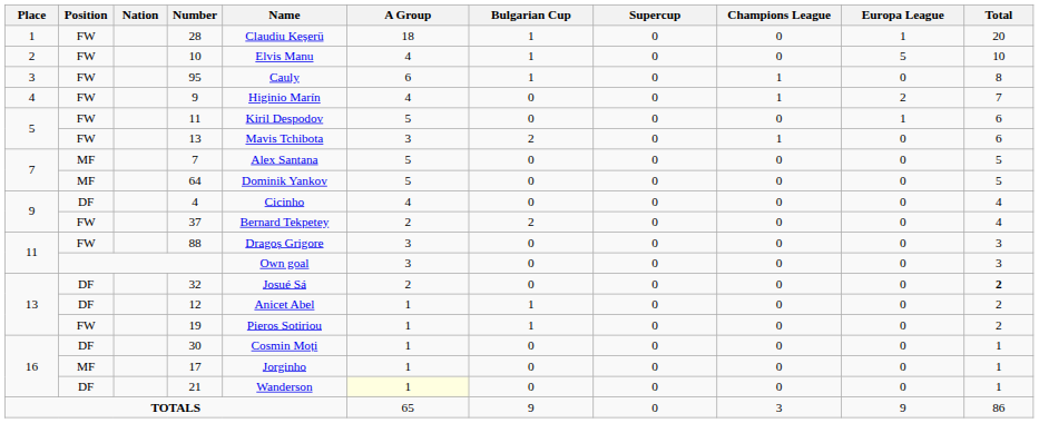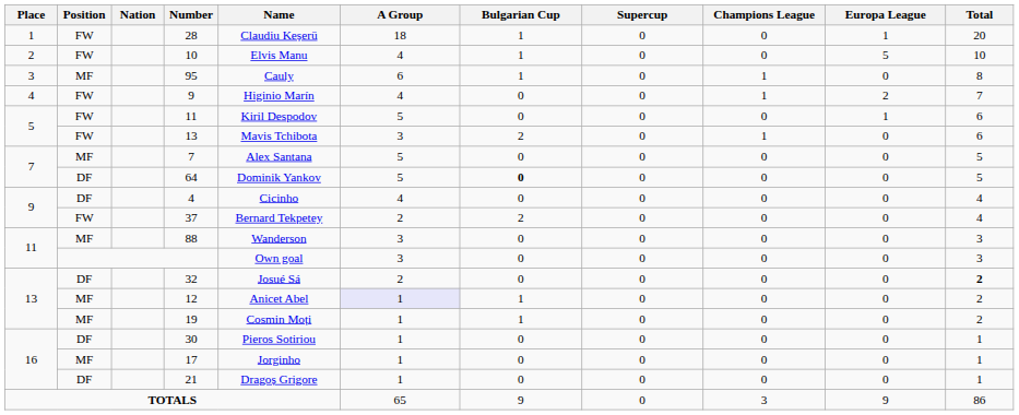 <table class="wikitable" style="font-size: 95%; text-align: center;">
 <tr>
 <th width=60>Place</th>
 <th width=60>Position</th>
 <th width=60>Nation</th>
 <th width=60>Number</th>
 <th width=150>Name</th>
 <th width=150>A Group</th>
 <th width=150>Bulgarian Cup</th>
 <th width=150>Supercup</th>
 <th width=150>Champions League</th>
 <th width=150>Europa League</th>
 <th width=80>Total</th>
 </tr>
 <tr>
 <td>1</td>
 <td>FW</td>
 <td></td>
 <td>28</td>
 <td><a href='#'>Claudiu Keșerü</a></td>
 <td>18</td>
 <td>1</td>
 <td>0</td>
 <td>0</td>
 <td>1</td>
 <td>20</td>
 </tr>
 <tr>
 <td>2</td>
 <td>FW</td>
 <td></td>
 <td>10</td>
 <td><a href='#'>Elvis Manu</a></td>
 <td>4</td>
 <td>1</td>
 <td>0</td>
 <td>0</td>
 <td>5</td>
 <td>10</td>
 </tr>
 <tr>
 <td>3</td>
-<td>FW</td>
+<td>MF</td>
 <td></td>
 <td>95</td>
 <td><a href='#'>Cauly</a></td>
 <td>6</td>
 <td>1</td>
 <td>0</td>
 <td>1</td>
 <td>0</td>
 <td>8</td>
 </tr>
 <tr>
 <td>4</td>
 <td>FW</td>
 <td></td>
 <td>9</td>
 <td><a href='#'>Higinio Marín</a></td>
 <td>4</td>
 <td>0</td>
 <td>0</td>
 <td>1</td>
 <td>2</td>
 <td>7</td>
 </tr>
 <tr>
 <td rowspan="2">5</td>
 <td>FW</td>
 <td></td>
 <td>11</td>
 <td><a href='#'>Kiril Despodov</a></td>
 <td>5</td>
 <td>0</td>
 <td>0</td>
 <td>0</td>
 <td>1</td>
 <td>6</td>
 </tr>
 <tr>
 <td>FW</td>
 <td></td>
 <td>13</td>
 <td><a href='#'>Mavis Tchibota</a></td>
 <td>3</td>
 <td>2</td>
 <td>0</td>
 <td>1</td>
 <td>0</td>
 <td>6</td>
 </tr>
 <tr>
 <td rowspan="2">7</td>
 <td>MF</td>
 <td></td>
 <td>7</td>
 <td><a href='#'>Alex Santana</a></td>
 <td>5</td>
 <td>0</td>
 <td>0</td>
 <td>0</td>
 <td>0</td>
 <td>5</td>
 </tr>
 <tr>
-<td>MF</td>
+<td>DF</td>
 <td></td>
 <td>64</td>
 <td><a href='#'>Dominik Yankov</a></td>
 <td>5</td>
-<td>0</td>
+<td><strong>0</strong></td>
 <td>0</td>
 <td>0</td>
 <td>0</td>
 <td>5</td>
 </tr>
 <tr>
 <td rowspan="2">9</td>
 <td>DF</td>
 <td></td>
 <td>4</td>
 <td><a href='#'>Cicinho</a></td>
 <td>4</td>
 <td>0</td>
 <td>0</td>
 <td>0</td>
 <td>0</td>
 <td>4</td>
 </tr>
 <tr>
 <td>FW</td>
 <td></td>
 <td>37</td>
 <td><a href='#'>Bernard Tekpetey</a></td>
 <td>2</td>
 <td>2</td>
 <td>0</td>
 <td>0</td>
 <td>0</td>
 <td>4</td>
 </tr>
 <tr>
 <td rowspan="2">11</td>
-<td>FW</td>
+<td>MF</td>
 <td></td>
 <td>88</td>
-<td><a href='#'>Dragoș Grigore</a></td>
+<td><a href='#'>Wanderson</a></td>
 <td>3</td>
 <td>0</td>
 <td>0</td>
 <td>0</td>
 <td>0</td>
 <td>3</td>
 </tr>
 <tr>
 <td colspan="3"></td>
 <td><a href='#'>Own goal</a></td>
 <td>3</td>
 <td>0</td>
 <td>0</td>
 <td>0</td>
 <td>0</td>
 <td>3</td>
 </tr>
 <tr>
 <td rowspan="3">13</td>
 <td>DF</td>
 <td></td>
 <td>32</td>
 <td><a href='#'>Josué Sá</a></td>
 <td>2</td>
 <td>0</td>
 <td>0</td>
 <td>0</td>
 <td>0</td>
 <td><strong>2</strong></td>
 </tr>
 <tr>
-<td>DF</td>
+<td>MF</td>
 <td></td>
 <td>12</td>
 <td><a href='#'>Anicet Abel</a></td>
-<td>1</td>
+<td style="background: lavender;">1</td>
 <td>1</td>
 <td>0</td>
 <td>0</td>
 <td>0</td>
 <td>2</td>
 </tr>
 <tr>
-<td>FW</td>
+<td>MF</td>
 <td></td>
 <td>19</td>
-<td><a href='#'>Pieros Sotiriou</a></td>
+<td><a href='#'>Cosmin Moți</a></td>
 <td>1</td>
 <td>1</td>
 <td>0</td>
 <td>0</td>
 <td>0</td>
 <td>2</td>
 </tr>
 <tr>
 <td rowspan="3">16</td>
 <td>DF</td>
 <td></td>
 <td>30</td>
-<td><a href='#'>Cosmin Moți</a></td>
+<td><a href='#'>Pieros Sotiriou</a></td>
 <td>1</td>
 <td>0</td>
 <td>0</td>
 <td>0</td>
 <td>0</td>
 <td>1</td>
 </tr>
 <tr>
 <td>MF</td>
 <td></td>
 <td>17</td>
 <td><a href='#'>Jorginho</a></td>
 <td>1</td>
 <td>0</td>
 <td>0</td>
 <td>0</td>
 <td>0</td>
 <td>1</td>
 </tr>
 <tr>
 <td>DF</td>
 <td></td>
 <td>21</td>
-<td><a href='#'>Wanderson</a></td>
-<td style="background: lightyellow;">1</td>
+<td><a href='#'>Dragoș Grigore</a></td>
+<td>1</td>
 <td>0</td>
 <td>0</td>
 <td>0</td>
 <td>0</td>
 <td>1</td>
 </tr>
 <tr>
 <td colspan="5"><strong>TOTALS</strong></td>
 <td>65</td>
 <td>9</td>
 <td>0</td>
 <td>3</td>
 <td>9</td>
 <td>86</td>
 </tr>
 </table>
